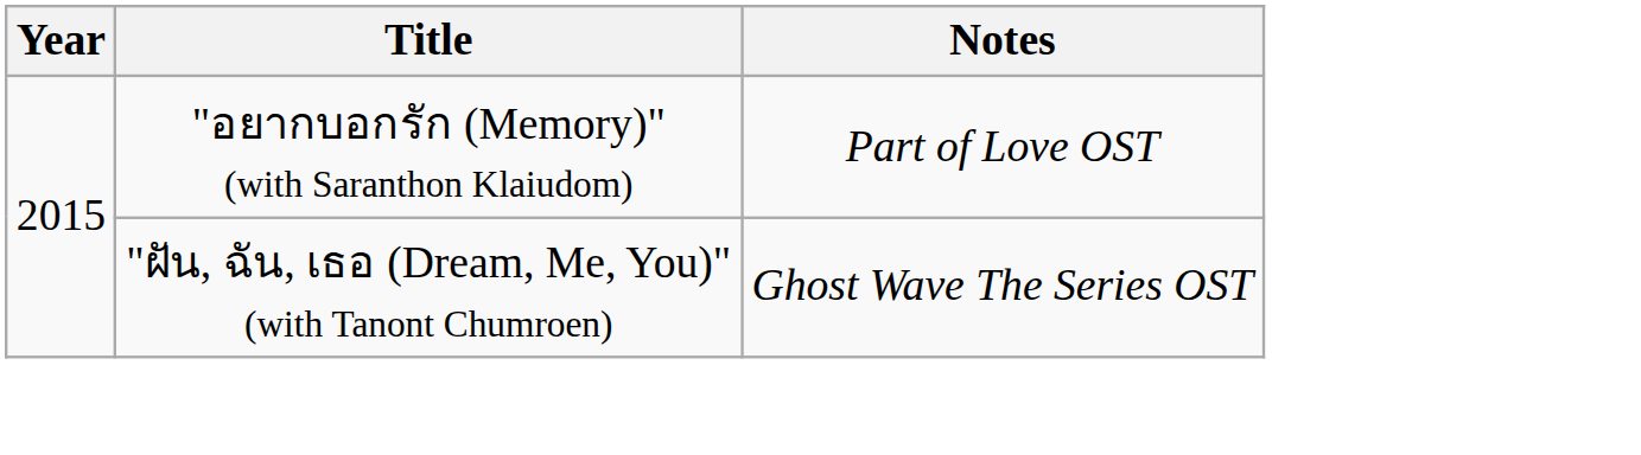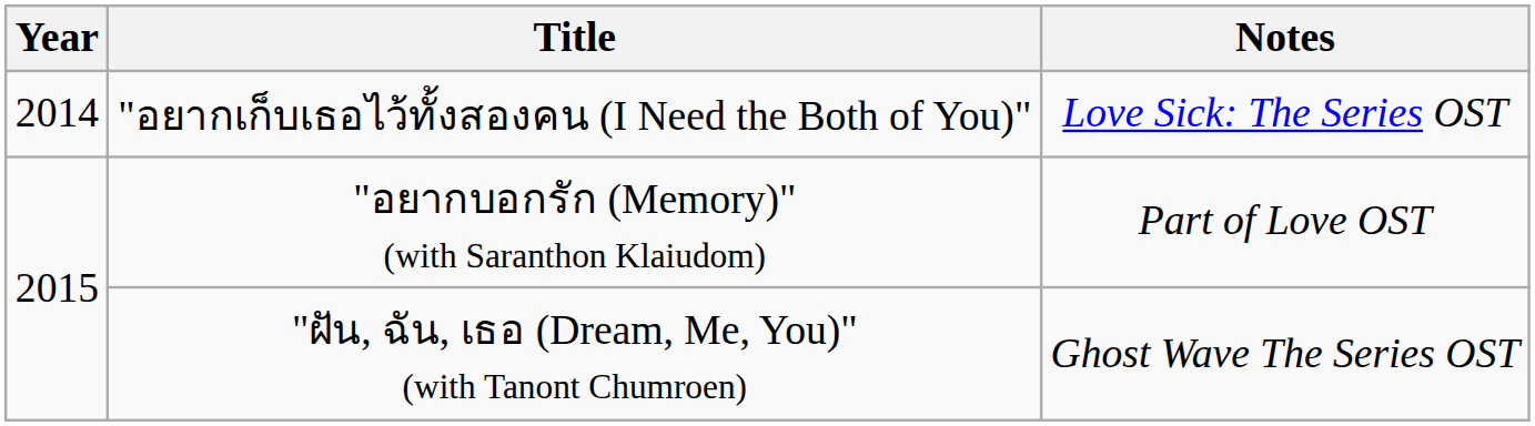 <table class="wikitable" style="text-align:center;">
 <tr>
 <th>Year</th>
 <th>Title</th>
 <th>Notes</th>
+</tr>
+<tr>
+<td>2014</td>
+<td>"อยากเก็บเธอไว้ทั้งสองคน (I Need the Both of You)"</td>
+<td><em><a href='#'>Love Sick: The Series</a> OST</em></td>
 </tr>
 <tr>
 <td rowspan="2">2015</td>
 <td>"อยากบอกรัก (Memory)"<br><small>(with Saranthon Klaiudom)</small></td>
 <td><em>Part of Love OST</em></td>
 </tr>
 <tr>
 <td>"ฝัน, ฉัน, เธอ (Dream, Me, You)"<br><small>(with Tanont Chumroen)</small></td>
 <td><em>Ghost Wave The Series OST</em></td>
 </tr>
 </table>
